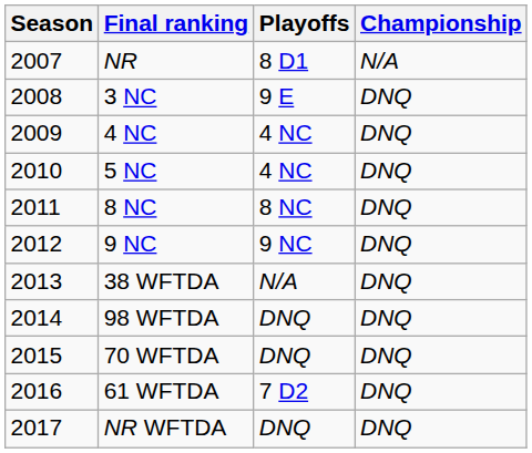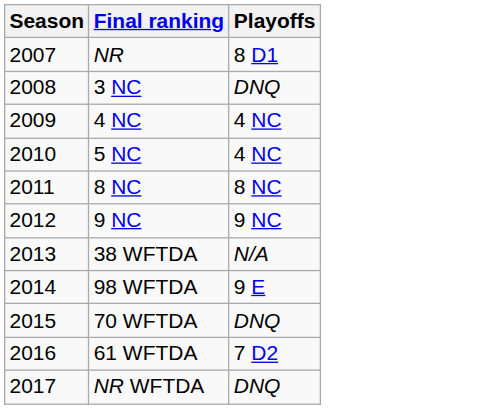 <table class="wikitable sortable">
 <tr>
 <th>Season</th>
 <th><a href='#'>Final ranking</a></th>
 <th>Playoffs</th>
-<th><a href='#'>Championship</a></th>
 </tr>
 <tr>
 <td>2007</td>
 <td><em>NR</em></td>
 <td>8 <a href='#'>D1</a></td>
-<td><em>N/A</em></td>
 </tr>
 <tr>
 <td>2008</td>
 <td>3 <a href='#'>NC</a></td>
-<td>9 <a href='#'>E</a></td>
 <td><em>DNQ</em></td>
 </tr>
 <tr>
 <td>2009</td>
 <td>4 <a href='#'>NC</a></td>
 <td>4 <a href='#'>NC</a></td>
-<td><em>DNQ</em></td>
 </tr>
 <tr>
 <td>2010</td>
 <td>5 <a href='#'>NC</a></td>
 <td>4 <a href='#'>NC</a></td>
-<td><em>DNQ</em></td>
 </tr>
 <tr>
 <td>2011</td>
 <td>8 <a href='#'>NC</a></td>
 <td>8 <a href='#'>NC</a></td>
-<td><em>DNQ</em></td>
 </tr>
 <tr>
 <td>2012</td>
 <td>9 <a href='#'>NC</a></td>
 <td>9 <a href='#'>NC</a></td>
-<td><em>DNQ</em></td>
 </tr>
 <tr>
 <td>2013</td>
 <td>38 WFTDA</td>
 <td><em>N/A</em></td>
-<td><em>DNQ</em></td>
 </tr>
 <tr>
 <td>2014</td>
 <td>98 WFTDA</td>
-<td><em>DNQ</em></td>
-<td><em>DNQ</em></td>
+<td>9 <a href='#'>E</a></td>
 </tr>
 <tr>
 <td>2015</td>
 <td>70 WFTDA</td>
-<td><em>DNQ</em></td>
 <td><em>DNQ</em></td>
 </tr>
 <tr>
 <td>2016</td>
 <td>61 WFTDA</td>
 <td>7 <a href='#'>D2</a></td>
-<td><em>DNQ</em></td>
 </tr>
 <tr>
 <td>2017</td>
 <td><em>NR</em> WFTDA</td>
 <td><em>DNQ</em></td>
-<td><em>DNQ</em></td>
 </tr>
 </table>
